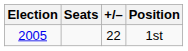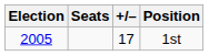 <table class=wikitable style=text-align:center>
 <tr>
 <th>Election</th>
 <th>Seats</th>
 <th>+/–</th>
 <th><strong>Position</strong></th>
 </tr>
 <tr>
 <td><a href='#'>2005</a></td>
 <td></td>
-<td> 22</td>
+<td> 17</td>
 <td> 1st</td>
 </tr>
 </table>
